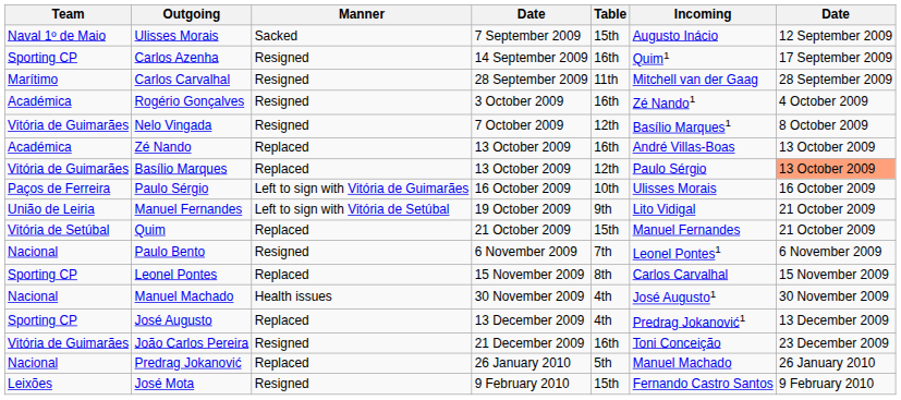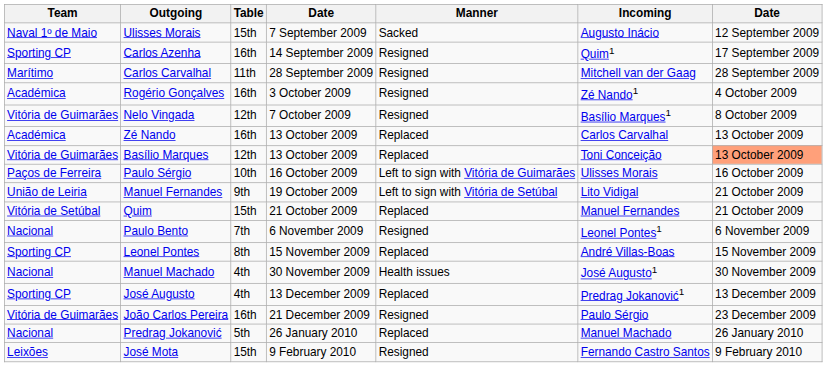 <table class="wikitable">
 <tr>
 <th>Team</th>
 <th>Outgoing</th>
+<th>Table</th>
+<th>Date</th>
 <th>Manner</th>
-<th>Date</th>
-<th>Table</th>
 <th>Incoming</th>
 <th>Date</th>
 </tr>
 <tr>
 <td><a href='#'>Naval 1º de Maio</a></td>
 <td> <a href='#'>Ulisses Morais</a></td>
+<td>15th</td>
+<td>7 September 2009</td>
 <td>Sacked</td>
-<td>7 September 2009</td>
-<td>15th</td>
 <td> <a href='#'>Augusto Inácio</a></td>
 <td>12 September 2009</td>
 </tr>
 <tr>
 <td><a href='#'>Sporting CP</a></td>
 <td> <a href='#'>Carlos Azenha</a></td>
+<td>16th</td>
+<td>14 September 2009</td>
 <td>Resigned</td>
-<td>14 September 2009</td>
-<td>16th</td>
 <td> <a href='#'>Quim</a><sup>1</sup></td>
 <td>17 September 2009</td>
 </tr>
 <tr>
 <td><a href='#'>Marítimo</a></td>
 <td> <a href='#'>Carlos Carvalhal</a></td>
+<td>11th</td>
+<td>28 September 2009</td>
 <td>Resigned</td>
-<td>28 September 2009</td>
-<td>11th</td>
 <td> <a href='#'>Mitchell van der Gaag</a></td>
 <td>28 September 2009</td>
 </tr>
 <tr>
 <td><a href='#'>Académica</a></td>
 <td> <a href='#'>Rogério Gonçalves</a></td>
+<td>16th</td>
+<td>3 October 2009</td>
 <td>Resigned</td>
-<td>3 October 2009</td>
-<td>16th</td>
 <td> <a href='#'>Zé Nando</a><sup>1</sup></td>
 <td>4 October 2009</td>
 </tr>
 <tr>
 <td><a href='#'>Vitória de Guimarães</a></td>
 <td> <a href='#'>Nelo Vingada</a></td>
+<td>12th</td>
+<td>7 October 2009</td>
 <td>Resigned</td>
-<td>7 October 2009</td>
-<td>12th</td>
 <td> <a href='#'>Basílio Marques</a><sup>1</sup></td>
 <td>8 October 2009</td>
 </tr>
 <tr>
 <td><a href='#'>Académica</a></td>
 <td> <a href='#'>Zé Nando</a></td>
+<td>16th</td>
+<td>13 October 2009</td>
 <td>Replaced</td>
-<td>13 October 2009</td>
-<td>16th</td>
-<td> <a href='#'>André Villas-Boas</a></td>
+<td> <a href='#'>Carlos Carvalhal</a></td>
 <td>13 October 2009</td>
 </tr>
 <tr>
 <td><a href='#'>Vitória de Guimarães</a></td>
 <td> <a href='#'>Basílio Marques</a></td>
+<td>12th</td>
+<td>13 October 2009</td>
 <td>Replaced</td>
-<td>13 October 2009</td>
-<td>12th</td>
-<td> <a href='#'>Paulo Sérgio</a></td>
+<td> <a href='#'>Toni Conceição</a></td>
 <td style="background: lightsalmon;">13 October 2009</td>
 </tr>
 <tr>
 <td><a href='#'>Paços de Ferreira</a></td>
 <td> <a href='#'>Paulo Sérgio</a></td>
+<td>10th</td>
+<td>16 October 2009</td>
 <td>Left to sign with <a href='#'>Vitória de Guimarães</a></td>
-<td>16 October 2009</td>
-<td>10th</td>
 <td> <a href='#'>Ulisses Morais</a></td>
 <td>16 October 2009</td>
 </tr>
 <tr>
 <td><a href='#'>União de Leiria</a></td>
 <td> <a href='#'>Manuel Fernandes</a></td>
+<td>9th</td>
+<td>19 October 2009</td>
 <td>Left to sign with <a href='#'>Vitória de Setúbal</a></td>
-<td>19 October 2009</td>
-<td>9th</td>
 <td> <a href='#'>Lito Vidigal</a></td>
 <td>21 October 2009</td>
 </tr>
 <tr>
 <td><a href='#'>Vitória de Setúbal</a></td>
 <td> <a href='#'>Quim</a></td>
+<td>15th</td>
+<td>21 October 2009</td>
 <td>Replaced</td>
-<td>21 October 2009</td>
-<td>15th</td>
 <td> <a href='#'>Manuel Fernandes</a></td>
 <td>21 October 2009</td>
 </tr>
 <tr>
 <td><a href='#'>Nacional</a></td>
 <td> <a href='#'>Paulo Bento</a></td>
+<td>7th</td>
+<td>6 November 2009</td>
 <td>Resigned</td>
-<td>6 November 2009</td>
-<td>7th</td>
 <td> <a href='#'>Leonel Pontes</a><sup>1</sup></td>
 <td>6 November 2009</td>
 </tr>
 <tr>
 <td><a href='#'>Sporting CP</a></td>
 <td> <a href='#'>Leonel Pontes</a></td>
+<td>8th</td>
+<td>15 November 2009</td>
 <td>Replaced</td>
-<td>15 November 2009</td>
-<td>8th</td>
-<td> <a href='#'>Carlos Carvalhal</a></td>
+<td> <a href='#'>André Villas-Boas</a></td>
 <td>15 November 2009</td>
 </tr>
 <tr>
 <td><a href='#'>Nacional</a></td>
 <td> <a href='#'>Manuel Machado</a></td>
+<td>4th</td>
+<td>30 November 2009</td>
 <td>Health issues</td>
-<td>30 November 2009</td>
-<td>4th</td>
 <td> <a href='#'>José Augusto</a><sup>1</sup></td>
 <td>30 November 2009</td>
 </tr>
 <tr>
 <td><a href='#'>Sporting CP</a></td>
 <td> <a href='#'>José Augusto</a></td>
+<td>4th</td>
+<td>13 December 2009</td>
 <td>Replaced</td>
-<td>13 December 2009</td>
-<td>4th</td>
 <td> <a href='#'>Predrag Jokanović</a><sup>1</sup></td>
 <td>13 December 2009</td>
 </tr>
 <tr>
 <td><a href='#'>Vitória de Guimarães</a></td>
 <td> <a href='#'>João Carlos Pereira</a></td>
+<td>16th</td>
+<td>21 December 2009</td>
 <td>Resigned</td>
-<td>21 December 2009</td>
-<td>16th</td>
-<td> <a href='#'>Toni Conceição</a></td>
+<td> <a href='#'>Paulo Sérgio</a></td>
 <td>23 December 2009</td>
 </tr>
 <tr>
 <td><a href='#'>Nacional</a></td>
 <td> <a href='#'>Predrag Jokanović</a></td>
+<td>5th</td>
+<td>26 January 2010</td>
 <td>Replaced</td>
-<td>26 January 2010</td>
-<td>5th</td>
 <td> <a href='#'>Manuel Machado</a></td>
 <td>26 January 2010</td>
 </tr>
 <tr>
 <td><a href='#'>Leixões</a></td>
 <td> <a href='#'>José Mota</a></td>
+<td>15th</td>
+<td>9 February 2010</td>
 <td>Resigned</td>
-<td>9 February 2010</td>
-<td>15th</td>
 <td> <a href='#'>Fernando Castro Santos</a></td>
 <td>9 February 2010</td>
 </tr>
 </table>
